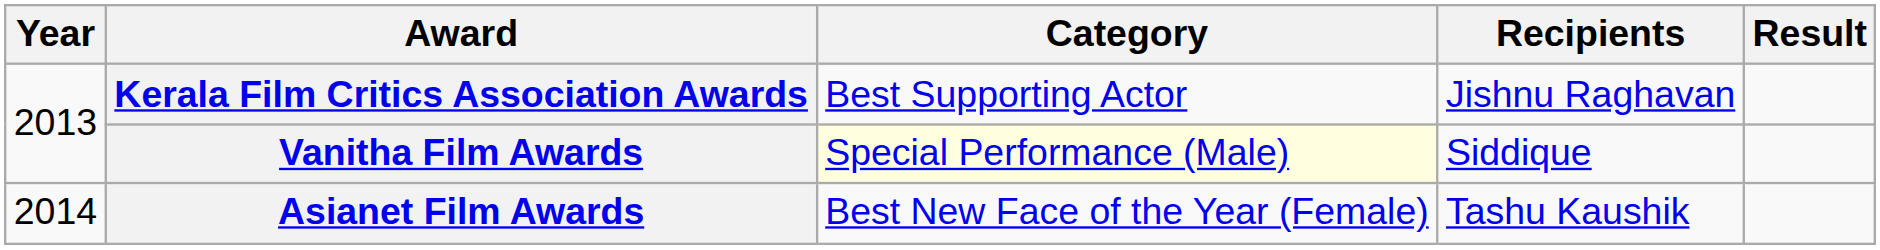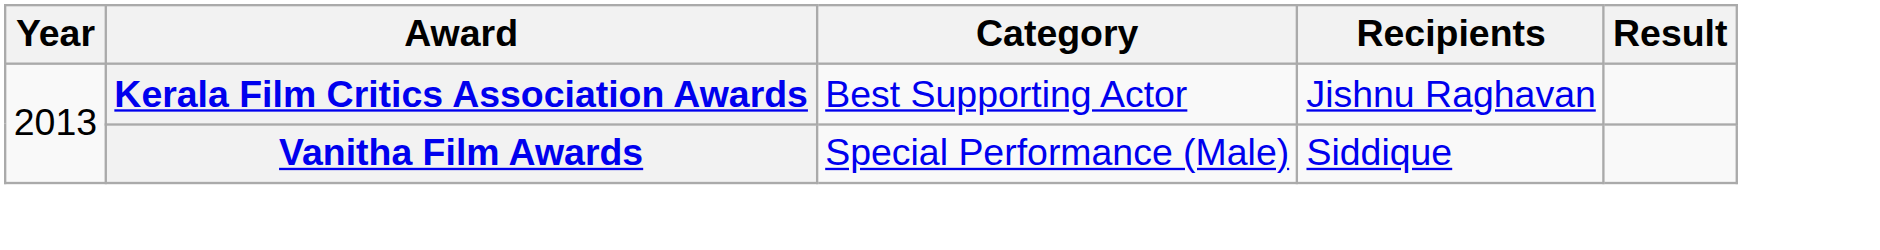 <table class="wikitable plainrowheaders sortable">
 <tr>
 <th scope="col">Year</th>
 <th scope="col">Award</th>
 <th scope="col">Category</th>
 <th scope="col">Recipients</th>
 <th scope="col">Result</th>
 </tr>
 <tr>
 <td rowspan="2">2013</td>
 <th scope="row"><a href='#'>Kerala Film Critics Association Awards</a></th>
 <td><a href='#'>Best Supporting Actor</a></td>
 <td><a href='#'>Jishnu Raghavan</a></td>
 <td></td>
 </tr>
 <tr>
 <th scope="row"><a href='#'>Vanitha Film Awards</a></th>
-<td style="background: lightyellow;"><a href='#'>Special Performance (Male)</a></td>
+<td><a href='#'>Special Performance (Male)</a></td>
 <td><a href='#'>Siddique</a></td>
 <td></td>
 </tr>
-<tr>
-<td>2014</td>
-<th scope="row"><a href='#'>Asianet Film Awards</a></th>
-<td><a href='#'>Best New Face of the Year (Female)</a></td>
-<td><a href='#'>Tashu Kaushik</a></td>
-<td></td>
-</tr>
 </table>
